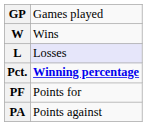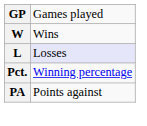 <table class="wikitable plainrowheaders">
 <tr>
 <th align=center>GP</th>
 <td>Games played</td>
 </tr>
 <tr>
 <th align=center>W</th>
 <td>Wins</td>
 </tr>
 <tr>
 <th align=center>L</th>
 <td style="background: lavender;">Losses</td>
 </tr>
 <tr>
 <th align=center>Pct.</th>
-<td><strong><a href='#'>Winning percentage</a></strong></td>
-</tr>
-<tr>
-<th align=center>PF</th>
-<td>Points for</td>
+<td><a href='#'>Winning percentage</a></td>
 </tr>
 <tr>
 <th align=center>PA</th>
 <td>Points against</td>
 </tr>
 </table>
